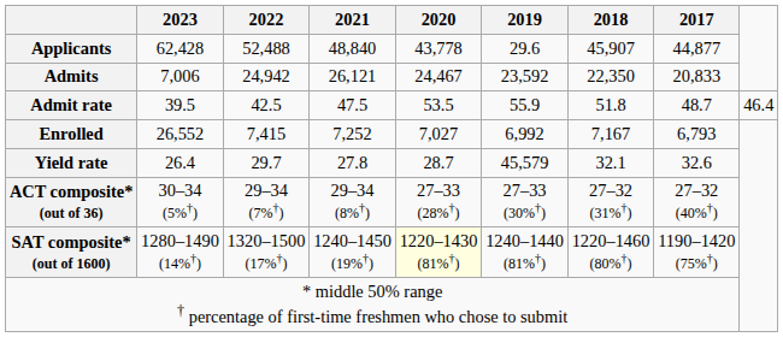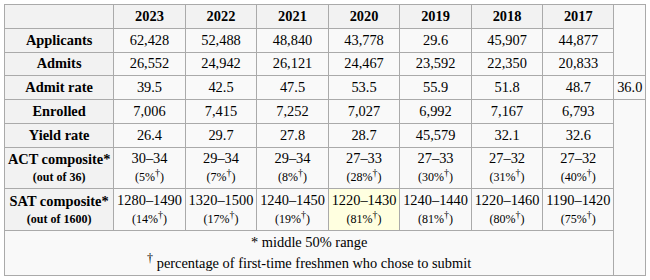 <table class="wikitable" style="text-align:center; float:left; font-size:90%; margin:10px;">
 <tr>
 <th></th>
 <th>2023</th>
 <th>2022</th>
 <th>2021</th>
 <th>2020</th>
 <th>2019</th>
 <th>2018</th>
 <th>2017</th>
 </tr>
 <tr>
 <th>Applicants</th>
 <td>62,428</td>
 <td>52,488</td>
 <td>48,840</td>
 <td>43,778</td>
 <td>29.6</td>
 <td>45,907</td>
 <td>44,877</td>
 </tr>
 <tr>
 <th>Admits</th>
-<td>7,006</td>
+<td>26,552</td>
 <td>24,942</td>
 <td>26,121</td>
 <td>24,467</td>
 <td>23,592</td>
 <td>22,350</td>
 <td>20,833</td>
 </tr>
 <tr>
 <th>Admit rate</th>
 <td>39.5</td>
 <td>42.5</td>
 <td>47.5</td>
 <td>53.5</td>
 <td>55.9</td>
 <td>51.8</td>
 <td>48.7</td>
-<td>46.4</td>
+<td>36.0</td>
 </tr>
 <tr>
 <th>Enrolled</th>
-<td>26,552</td>
+<td>7,006</td>
 <td>7,415</td>
 <td>7,252</td>
 <td>7,027</td>
 <td>6,992</td>
 <td>7,167</td>
 <td>6,793</td>
 </tr>
 <tr>
 <th>Yield rate</th>
 <td>26.4</td>
 <td>29.7</td>
 <td>27.8</td>
 <td>28.7</td>
 <td>45,579</td>
 <td>32.1</td>
 <td>32.6</td>
 </tr>
 <tr>
 <th>ACT composite*<br><small>(out of 36)</small></th>
 <td>30–34<br><small>(5%<sup>†</sup>)</small></td>
 <td>29–34<br><small>(7%<sup>†</sup>)</small></td>
 <td>29–34<br><small>(8%<sup>†</sup>)</small></td>
 <td>27–33<br><small>(28%<sup>†</sup>)</small></td>
 <td>27–33<br><small>(30%<sup>†</sup>)</small></td>
 <td>27–32<br><small>(31%<sup>†</sup>)</small></td>
 <td>27–32<br><small>(40%<sup>†</sup>)</small></td>
 </tr>
 <tr>
 <th>SAT composite*<br><small>(out of 1600)</small></th>
 <td>1280–1490<br><small>(14%<sup>†</sup>)</small></td>
 <td>1320–1500<br><small>(17%<sup>†</sup>)</small></td>
 <td>1240–1450<br><small>(19%<sup>†</sup>)</small></td>
 <td style="background: lightyellow;">1220–1430<br><small>(81%<sup>†</sup>)</small></td>
 <td>1240–1440<br><small>(81%<sup>†</sup>)</small></td>
 <td>1220–1460<br><small>(80%<sup>†</sup>)</small></td>
 <td>1190–1420<br><small>(75%<sup>†</sup>)</small></td>
 </tr>
 <tr>
 <td colspan="8">* middle 50% range<br> <sup>†</sup> percentage of first-time freshmen who chose to submit</td>
 </tr>
 </table>
